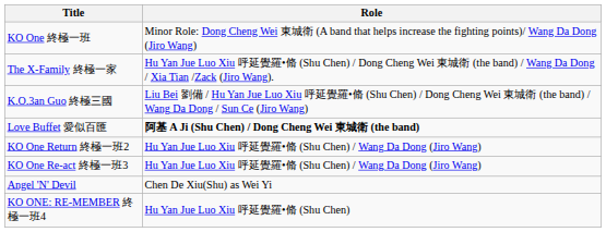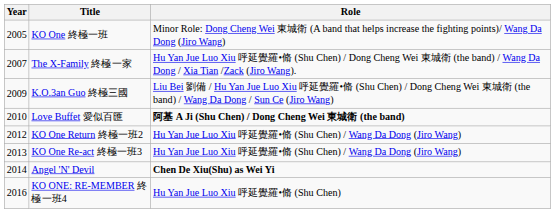 <table class="wikitable">
 <tr>
+<th>Year</th>
 <th>Title</th>
 <th>Role</th>
 </tr>
 <tr>
+<td>2005</td>
 <td><a href='#'>KO One</a> 終極一班</td>
 <td>Minor Role: <a href='#'>Dong Cheng Wei</a> 東城衛 (A band that helps increase the fighting points)/ <a href='#'>Wang Da Dong</a> (<a href='#'>Jiro Wang</a>)</td>
 </tr>
 <tr>
+<td>2007</td>
 <td><a href='#'>The X-Family</a> 終極一家</td>
 <td><a href='#'>Hu Yan Jue Luo Xiu</a> 呼延覺羅•脩 (Shu Chen) / Dong Cheng Wei 東城衛 (the band) / <a href='#'>Wang Da Dong</a> / <a href='#'>Xia Tian</a> /<a href='#'>Zack</a> (<a href='#'>Jiro Wang</a>).</td>
 </tr>
 <tr>
+<td>2009</td>
 <td><a href='#'>K.O.3an Guo</a> 終極三國</td>
 <td><a href='#'>Liu Bei</a> 劉備 / <a href='#'>Hu Yan Jue Luo Xiu</a> 呼延覺羅•脩 (Shu Chen) / Dong Cheng Wei 東城衛 (the band) / <a href='#'>Wang Da Dong</a> / <a href='#'>Sun Ce</a> (<a href='#'>Jiro Wang</a>)</td>
 </tr>
 <tr>
+<td>2010</td>
 <td><a href='#'>Love Buffet</a> 愛似百匯</td>
 <td A Ji><strong>阿基 A Ji (Shu Chen) / Dong Cheng Wei 東城衛 (the band)</strong></td>
 </tr>
 <tr>
+<td>2012</td>
 <td><a href='#'>KO One Return</a> 終極一班2</td>
 <td><a href='#'>Hu Yan Jue Luo Xiu</a> 呼延覺羅•脩 (Shu Chen) / <a href='#'>Wang Da Dong</a> (<a href='#'>Jiro Wang</a>)</td>
 </tr>
 <tr>
+<td>2013</td>
 <td><a href='#'>KO One Re-act</a> 終極一班3</td>
 <td><a href='#'>Hu Yan Jue Luo Xiu</a> 呼延覺羅•脩 (Shu Chen) / <a href='#'>Wang Da Dong</a> (<a href='#'>Jiro Wang</a>)</td>
 </tr>
 <tr>
+<td>2014</td>
 <td><a href='#'>Angel 'N' Devil</a></td>
-<td>Chen De Xiu(Shu) as Wei Yi</td>
+<td><strong>Chen De Xiu(Shu) as Wei Yi</strong></td>
 </tr>
 <tr>
+<td>2016</td>
 <td><a href='#'>KO ONE: RE-MEMBER</a> 終極一班4</td>
 <td><a href='#'>Hu Yan Jue Luo Xiu</a> 呼延覺羅•脩 (Shu Chen)</td>
 </tr>
 </table>
